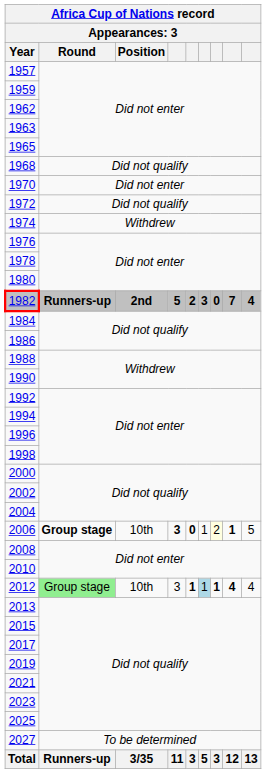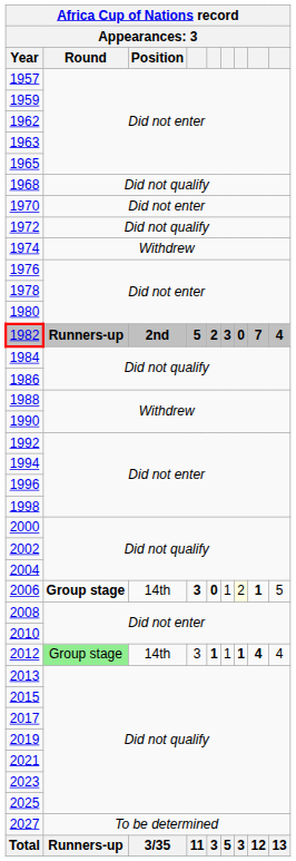 <table class="wikitable" style="text-align: center;">
 <tr>
 <th colspan=9><a href='#'>Africa Cup of Nations</a> record</th>
 </tr>
 <tr>
 <th colspan=9>Appearances: 3</th>
 </tr>
 <tr>
 <th>Year</th>
 <th>Round</th>
 <th>Position</th>
 <th></th>
 <th></th>
 <th></th>
 <th></th>
 <th></th>
 <th></th>
 </tr>
 <tr>
 <td> <a href='#'>1957</a></td>
 <td colspan=8 rowspan=5><em>Did not enter</em></td>
 </tr>
 <tr>
 <td> <a href='#'>1959</a></td>
 </tr>
 <tr>
 <td> <a href='#'>1962</a></td>
 </tr>
 <tr>
 <td> <a href='#'>1963</a></td>
 </tr>
 <tr>
 <td> <a href='#'>1965</a></td>
 </tr>
 <tr>
 <td> <a href='#'>1968</a></td>
 <td colspan=8><em>Did not qualify</em></td>
 </tr>
 <tr>
 <td> <a href='#'>1970</a></td>
 <td colspan=8><em>Did not enter</em></td>
 </tr>
 <tr>
 <td> <a href='#'>1972</a></td>
 <td colspan=8><em>Did not qualify</em></td>
 </tr>
 <tr>
 <td> <a href='#'>1974</a></td>
 <td colspan=8><em>Withdrew</em></td>
 </tr>
 <tr>
 <td> <a href='#'>1976</a></td>
 <td colspan=8 rowspan=3><em>Did not enter</em></td>
 </tr>
 <tr>
 <td> <a href='#'>1978</a></td>
 </tr>
 <tr>
 <td> <a href='#'>1980</a></td>
 </tr>
 <tr style="background:silver;">
 <td style="border: 3px solid red"> <a href='#'>1982</a></td>
 <td><strong>Runners-up</strong></td>
 <td><strong>2nd</strong></td>
 <td><strong>5</strong></td>
 <td><strong>2</strong></td>
 <td><strong>3</strong></td>
 <td><strong>0</strong></td>
 <td><strong>7</strong></td>
 <td><strong>4</strong></td>
 </tr>
 <tr>
 <td> <a href='#'>1984</a></td>
 <td colspan=8 rowspan=2><em>Did not qualify</em></td>
 </tr>
 <tr>
 <td> <a href='#'>1986</a></td>
 </tr>
 <tr>
 <td> <a href='#'>1988</a></td>
 <td colspan=8 rowspan=2><em>Withdrew</em></td>
 </tr>
 <tr>
 <td> <a href='#'>1990</a></td>
 </tr>
 <tr>
 <td> <a href='#'>1992</a></td>
 <td colspan=8 rowspan=4><em>Did not enter</em></td>
 </tr>
 <tr>
 <td> <a href='#'>1994</a></td>
 </tr>
 <tr>
 <td> <a href='#'>1996</a></td>
 </tr>
 <tr>
 <td> <a href='#'>1998</a></td>
 </tr>
 <tr>
 <td>  <a href='#'>2000</a></td>
 <td colspan=8 rowspan=3><em>Did not qualify</em></td>
 </tr>
 <tr>
 <td> <a href='#'>2002</a></td>
 </tr>
 <tr>
 <td> <a href='#'>2004</a></td>
 </tr>
 <tr>
 <td> <a href='#'>2006</a></td>
 <td><strong>Group stage</strong></td>
-<td>10th</td>
+<td>14th</td>
 <td><strong>3</strong></td>
 <td><strong>0</strong></td>
 <td>1</td>
 <td style="background: lightyellow;">2</td>
 <td><strong>1</strong></td>
 <td>5</td>
 </tr>
 <tr>
 <td> <a href='#'>2008</a></td>
 <td colspan=8 rowspan=2><em>Did not enter</em></td>
 </tr>
 <tr>
 <td> <a href='#'>2010</a></td>
 </tr>
 <tr>
 <td>  <a href='#'>2012</a></td>
 <td style="background: lightgreen;">Group stage</td>
-<td>10th</td>
+<td>14th</td>
 <td>3</td>
 <td><strong>1</strong></td>
-<td style="background: lightblue;">1</td>
+<td>1</td>
 <td><strong>1</strong></td>
 <td><strong>4</strong></td>
 <td>4</td>
 </tr>
 <tr>
 <td> <a href='#'>2013</a></td>
 <td colspan=8 rowspan=7><em>Did not qualify</em></td>
 </tr>
 <tr>
 <td> <a href='#'>2015</a></td>
 </tr>
 <tr>
 <td> <a href='#'>2017</a></td>
 </tr>
 <tr>
 <td> <a href='#'>2019</a></td>
 </tr>
 <tr>
 <td> <a href='#'>2021</a></td>
 </tr>
 <tr>
 <td> <a href='#'>2023</a></td>
 </tr>
 <tr>
 <td> <a href='#'>2025</a></td>
 </tr>
 <tr>
 <td>   <a href='#'>2027</a></td>
 <td colspan=8><em>To be determined</em></td>
 </tr>
 <tr>
 <th>Total</th>
 <th>Runners-up</th>
 <th>3/35</th>
 <th>11</th>
 <th>3</th>
 <th>5</th>
 <th>3</th>
 <th>12</th>
 <th>13</th>
 </tr>
 </table>
